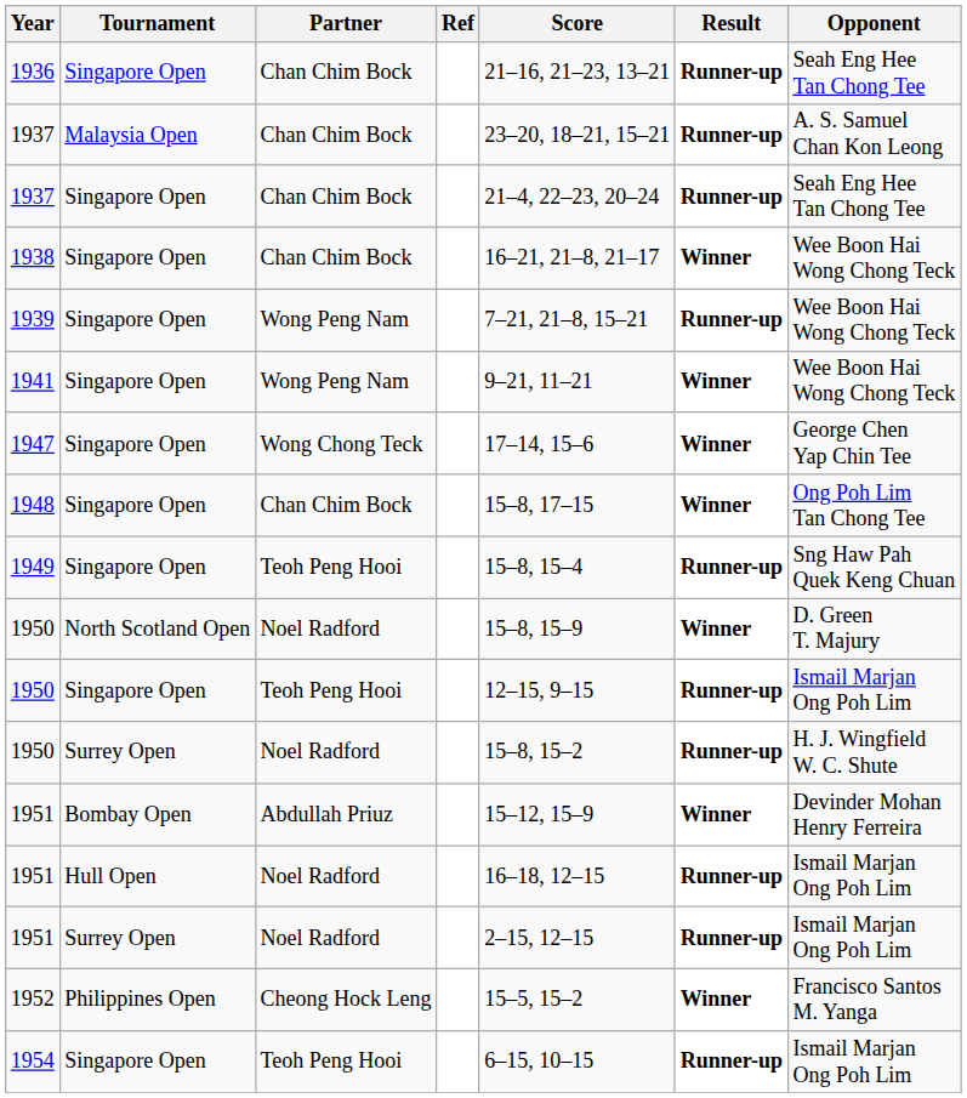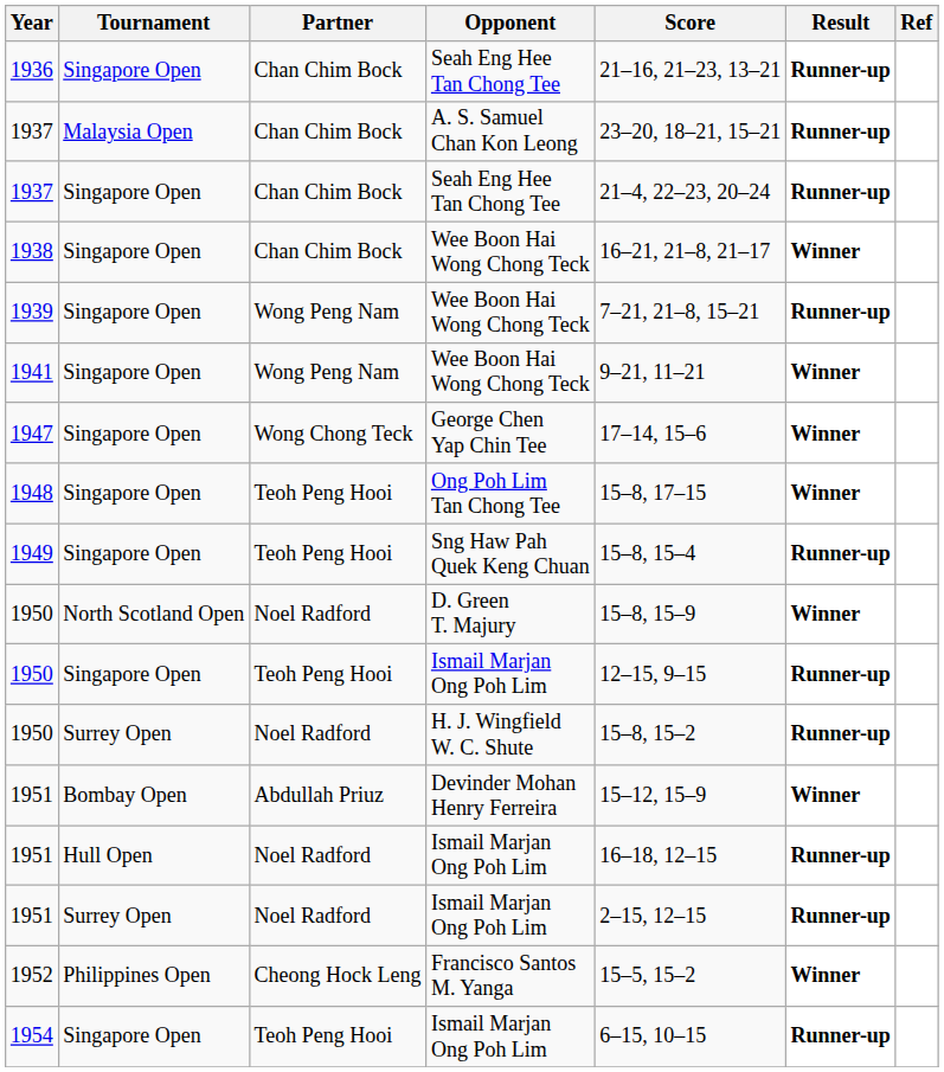 <table class="sortable wikitable" style="font-size:90%;">
 <tr>
 <th>Year</th>
 <th>Tournament</th>
 <th>Partner</th>
-<th>Ref</th>
+<th>Opponent</th>
 <th>Score</th>
 <th>Result</th>
-<th>Opponent</th>
+<th>Ref</th>
 </tr>
 <tr>
 <td align="center"><a href='#'>1936</a></td>
 <td><a href='#'>Singapore Open</a></td>
 <td> Chan Chim Bock</td>
-<td style="text-align:center; background:white"></td>
+<td> Seah Eng Hee<br> <a href='#'>Tan Chong Tee</a></td>
 <td>21–16, 21–23, 13–21</td>
 <td style="text-align:left; background:white"> <strong>Runner-up</strong></td>
-<td> Seah Eng Hee<br> <a href='#'>Tan Chong Tee</a></td>
+<td style="text-align:center; background:white"></td>
 </tr>
 <tr>
 <td align="center">1937</td>
 <td><a href='#'>Malaysia Open</a></td>
 <td> Chan Chim Bock</td>
-<td style="text-align:center; background:white"></td>
+<td> A. S. Samuel<br> Chan Kon Leong</td>
 <td>23–20, 18–21, 15–21</td>
 <td style="text-align:left; background:white"> <strong>Runner-up</strong></td>
-<td> A. S. Samuel<br> Chan Kon Leong</td>
+<td style="text-align:center; background:white"></td>
 </tr>
 <tr>
 <td align="center"><a href='#'>1937</a></td>
 <td>Singapore Open</td>
 <td> Chan Chim Bock</td>
-<td style="text-align:center; background:white"></td>
+<td> Seah Eng Hee<br> Tan Chong Tee</td>
 <td>21–4, 22–23, 20–24</td>
 <td style="text-align:left; background:white"> <strong>Runner-up</strong></td>
-<td> Seah Eng Hee<br> Tan Chong Tee</td>
+<td style="text-align:center; background:white"></td>
 </tr>
 <tr>
 <td align="center"><a href='#'>1938</a></td>
 <td>Singapore Open</td>
 <td> Chan Chim Bock</td>
-<td style="text-align:center; background:white"></td>
+<td> Wee Boon Hai<br> Wong Chong Teck</td>
 <td>16–21, 21–8, 21–17</td>
 <td style="text-align:left; background:white"> <strong>Winner</strong></td>
-<td> Wee Boon Hai<br> Wong Chong Teck</td>
+<td style="text-align:center; background:white"></td>
 </tr>
 <tr>
 <td align="center"><a href='#'>1939</a></td>
 <td>Singapore Open</td>
 <td> Wong Peng Nam</td>
-<td style="text-align:center; background:white"></td>
+<td> Wee Boon Hai<br> Wong Chong Teck</td>
 <td>7–21, 21–8, 15–21</td>
 <td style="text-align:left; background:white"> <strong>Runner-up</strong></td>
-<td> Wee Boon Hai<br> Wong Chong Teck</td>
+<td style="text-align:center; background:white"></td>
 </tr>
 <tr>
 <td align="center"><a href='#'>1941</a></td>
 <td>Singapore Open</td>
 <td> Wong Peng Nam</td>
-<td style="text-align:center; background:white"></td>
+<td> Wee Boon Hai<br> Wong Chong Teck</td>
 <td>9–21, 11–21</td>
 <td style="text-align:left; background:white"> <strong>Winner</strong></td>
-<td> Wee Boon Hai<br> Wong Chong Teck</td>
+<td style="text-align:center; background:white"></td>
 </tr>
 <tr>
 <td align="center"><a href='#'>1947</a></td>
 <td>Singapore Open</td>
 <td> Wong Chong Teck</td>
-<td style="text-align:center; background:white"></td>
+<td> George Chen<br> Yap Chin Tee</td>
 <td>17–14, 15–6</td>
 <td style="text-align:left; background:white"> <strong>Winner</strong></td>
-<td> George Chen<br> Yap Chin Tee</td>
+<td style="text-align:center; background:white"></td>
 </tr>
 <tr>
 <td align="center"><a href='#'>1948</a></td>
 <td>Singapore Open</td>
-<td> Chan Chim Bock</td>
-<td style="text-align:center; background:white"></td>
+<td> Teoh Peng Hooi</td>
+<td> <a href='#'>Ong Poh Lim</a><br> Tan Chong Tee</td>
 <td>15–8, 17–15</td>
 <td style="text-align:left; background:white"> <strong>Winner</strong></td>
-<td> <a href='#'>Ong Poh Lim</a><br> Tan Chong Tee</td>
+<td style="text-align:center; background:white"></td>
 </tr>
 <tr>
 <td align="center"><a href='#'>1949</a></td>
 <td>Singapore Open</td>
 <td> Teoh Peng Hooi</td>
-<td style="text-align:center; background:white"></td>
+<td> Sng Haw Pah<br> Quek Keng Chuan</td>
 <td>15–8, 15–4</td>
 <td style="text-align:left; background:white"> <strong>Runner-up</strong></td>
-<td> Sng Haw Pah<br> Quek Keng Chuan</td>
+<td style="text-align:center; background:white"></td>
 </tr>
 <tr>
 <td align="center">1950</td>
 <td>North Scotland Open</td>
 <td> Noel Radford</td>
-<td style="text-align:center; background:white"></td>
+<td> D. Green<br> T. Majury</td>
 <td>15–8, 15–9</td>
 <td style="text-align:left; background:white"> <strong>Winner</strong></td>
-<td> D. Green<br> T. Majury</td>
+<td style="text-align:center; background:white"></td>
 </tr>
 <tr>
 <td align="center"><a href='#'>1950</a></td>
 <td>Singapore Open</td>
 <td> Teoh Peng Hooi</td>
-<td style="text-align:center; background:white"></td>
+<td> <a href='#'>Ismail Marjan</a><br> Ong Poh Lim</td>
 <td>12–15, 9–15</td>
 <td style="text-align:left; background:white"> <strong>Runner-up</strong></td>
-<td> <a href='#'>Ismail Marjan</a><br> Ong Poh Lim</td>
+<td style="text-align:center; background:white"></td>
 </tr>
 <tr>
 <td align="center">1950</td>
 <td>Surrey Open</td>
 <td> Noel Radford</td>
-<td style="text-align:center; background:white"></td>
+<td> H. J. Wingfield<br> W. C. Shute</td>
 <td>15–8, 15–2</td>
 <td style="text-align:left; background:white"> <strong>Runner-up</strong></td>
-<td> H. J. Wingfield<br> W. C. Shute</td>
+<td style="text-align:center; background:white"></td>
 </tr>
 <tr>
 <td align="center">1951</td>
 <td>Bombay Open</td>
 <td> Abdullah Priuz</td>
-<td style="text-align:center; background:white"></td>
+<td> Devinder Mohan<br> Henry Ferreira</td>
 <td>15–12, 15–9</td>
 <td style="text-align:left; background:white"> <strong>Winner</strong></td>
-<td> Devinder Mohan<br> Henry Ferreira</td>
+<td style="text-align:center; background:white"></td>
 </tr>
 <tr>
 <td align="center">1951</td>
 <td>Hull Open</td>
 <td> Noel Radford</td>
-<td style="text-align:center; background:white"></td>
+<td> Ismail Marjan<br> Ong Poh Lim</td>
 <td>16–18, 12–15</td>
 <td style="text-align:left; background:white"> <strong>Runner-up</strong></td>
-<td> Ismail Marjan<br> Ong Poh Lim</td>
+<td style="text-align:center; background:white"></td>
 </tr>
 <tr>
 <td align="center">1951</td>
 <td>Surrey Open</td>
 <td> Noel Radford</td>
-<td style="text-align:center; background:white"></td>
+<td> Ismail Marjan<br> Ong Poh Lim</td>
 <td>2–15, 12–15</td>
 <td style="text-align:left; background:white"> <strong>Runner-up</strong></td>
-<td> Ismail Marjan<br> Ong Poh Lim</td>
+<td style="text-align:center; background:white"></td>
 </tr>
 <tr>
 <td align="center">1952</td>
 <td>Philippines Open</td>
 <td> Cheong Hock Leng</td>
-<td style="text-align:center; background:white"></td>
+<td> Francisco Santos<br> M. Yanga</td>
 <td>15–5, 15–2</td>
 <td style="text-align:left; background:white"> <strong>Winner</strong></td>
-<td> Francisco Santos<br> M. Yanga</td>
+<td style="text-align:center; background:white"></td>
 </tr>
 <tr>
 <td align="center"><a href='#'>1954</a></td>
 <td>Singapore Open</td>
 <td> Teoh Peng Hooi</td>
-<td style="text-align:center; background:white"></td>
+<td> Ismail Marjan<br> Ong Poh Lim</td>
 <td>6–15, 10–15</td>
 <td style="text-align:left; background:white"> <strong>Runner-up</strong></td>
-<td> Ismail Marjan<br> Ong Poh Lim</td>
+<td style="text-align:center; background:white"></td>
 </tr>
 </table>
